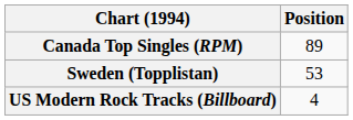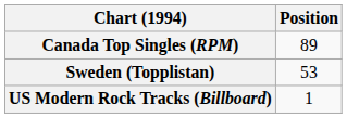 <table class="wikitable sortable plainrowheaders" style="text-align:center">
 <tr>
 <th>Chart (1994)</th>
 <th>Position</th>
 </tr>
 <tr>
 <th scope="row">Canada Top Singles (<em>RPM</em>)</th>
 <td>89</td>
 </tr>
 <tr>
 <th scope="row">Sweden (Topplistan)</th>
 <td>53</td>
 </tr>
 <tr>
 <th scope="row">US Modern Rock Tracks (<em>Billboard</em>)</th>
-<td>4</td>
+<td>1</td>
 </tr>
 </table>
